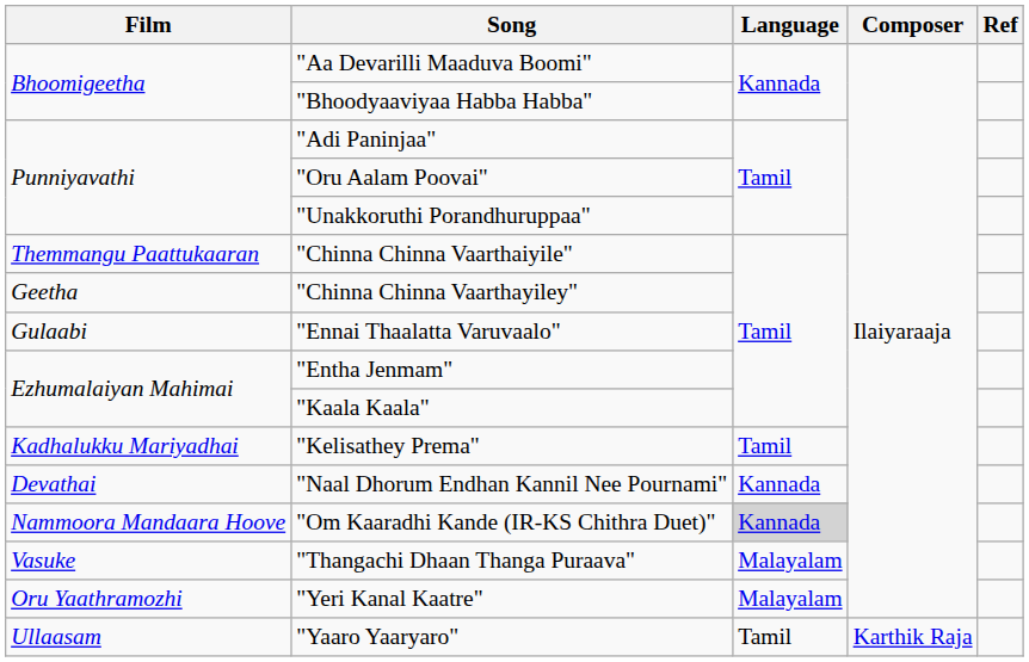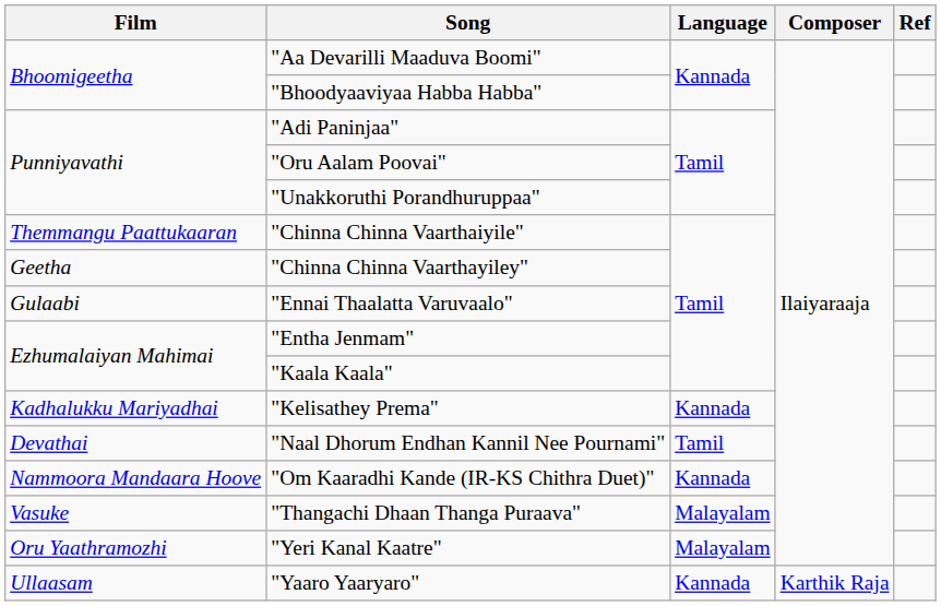 <table class="wikitable sortable" style="font-size:95%;">
 <tr>
 <th>Film</th>
 <th>Song</th>
 <th>Language</th>
 <th>Composer</th>
 <th>Ref</th>
 </tr>
 <tr>
 <td rowspan="2"><em><a href='#'>Bhoomigeetha</a></em></td>
 <td>"Aa Devarilli Maaduva Boomi"</td>
 <td rowspan="2"><a href='#'>Kannada</a></td>
 <td rowspan="15">Ilaiyaraaja</td>
 <td></td>
 </tr>
 <tr>
 <td>"Bhoodyaaviyaa Habba Habba"</td>
 <td></td>
 </tr>
 <tr>
 <td rowspan="3"><em>Punniyavathi</em></td>
 <td>"Adi Paninjaa"</td>
 <td rowspan="3"><a href='#'>Tamil</a></td>
 <td></td>
 </tr>
 <tr>
 <td>"Oru Aalam Poovai"</td>
 <td></td>
 </tr>
 <tr>
 <td>"Unakkoruthi Porandhuruppaa"</td>
 <td></td>
 </tr>
 <tr>
 <td><em><a href='#'>Themmangu Paattukaaran</a></em></td>
 <td>"Chinna Chinna Vaarthaiyile"</td>
 <td rowspan="5"><a href='#'>Tamil</a></td>
 <td></td>
 </tr>
 <tr>
 <td><em>Geetha</em></td>
 <td>"Chinna Chinna Vaarthayiley"</td>
 <td></td>
 </tr>
 <tr>
 <td><em>Gulaabi</em></td>
 <td>"Ennai Thaalatta Varuvaalo"</td>
 <td></td>
 </tr>
 <tr>
 <td rowspan="2"><em>Ezhumalaiyan Mahimai</em></td>
 <td>"Entha Jenmam"</td>
 <td></td>
 </tr>
 <tr>
 <td>"Kaala Kaala"</td>
 <td></td>
 </tr>
 <tr>
 <td><em><a href='#'>Kadhalukku Mariyadhai</a></em></td>
 <td>"Kelisathey Prema"</td>
-<td><a href='#'>Tamil</a></td>
+<td><a href='#'>Kannada</a></td>
 <td></td>
 </tr>
 <tr>
 <td><em><a href='#'>Devathai</a></em></td>
 <td>"Naal Dhorum Endhan Kannil Nee Pournami"</td>
-<td><a href='#'>Kannada</a></td>
+<td><a href='#'>Tamil</a></td>
 <td></td>
 </tr>
 <tr>
 <td><em><a href='#'>Nammoora Mandaara Hoove</a></em></td>
 <td>"Om Kaaradhi Kande (IR-KS Chithra Duet)"</td>
-<td style="background: lightgrey;"><a href='#'>Kannada</a></td>
+<td><a href='#'>Kannada</a></td>
 <td></td>
 </tr>
 <tr>
 <td><em><a href='#'>Vasuke</a></em></td>
 <td>"Thangachi Dhaan Thanga Puraava"</td>
 <td><a href='#'>Malayalam</a></td>
 <td></td>
 </tr>
 <tr>
 <td><em><a href='#'>Oru Yaathramozhi</a></em></td>
 <td>"Yeri Kanal Kaatre"</td>
 <td><a href='#'>Malayalam</a></td>
 <td></td>
 </tr>
 <tr>
 <td><em><a href='#'>Ullaasam</a></em></td>
 <td>"Yaaro Yaaryaro"</td>
-<td>Tamil</td>
+<td><a href='#'>Kannada</a></td>
 <td><a href='#'>Karthik Raja</a></td>
 <td></td>
 </tr>
 </table>
